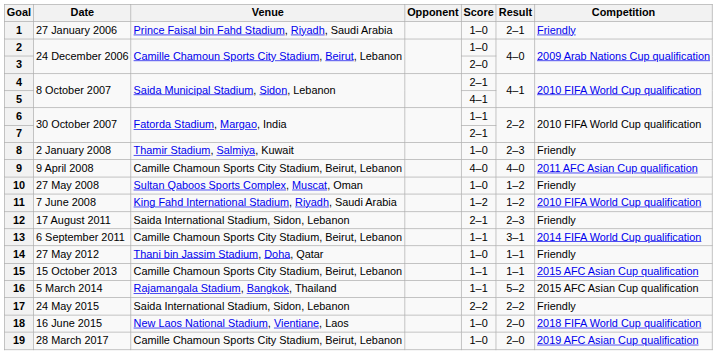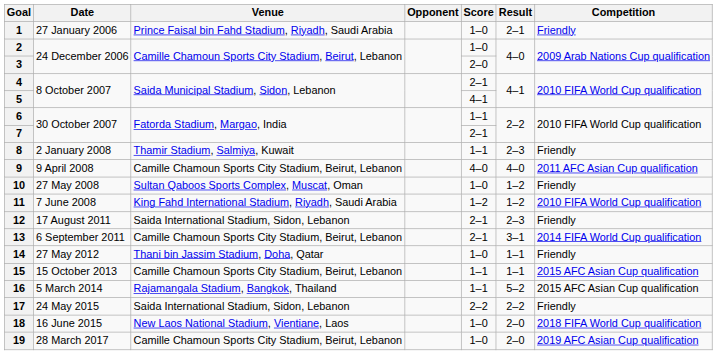 <table class="wikitable plainrowheaders sortable">
 <tr>
 <th>Goal</th>
 <th>Date</th>
 <th>Venue</th>
 <th>Opponent</th>
 <th>Score</th>
 <th>Result</th>
 <th>Competition</th>
 </tr>
 <tr>
 <th>1</th>
 <td>27 January 2006</td>
 <td><a href='#'>Prince Faisal bin Fahd Stadium</a>, <a href='#'>Riyadh</a>, Saudi Arabia</td>
 <td></td>
 <td align="center">1–0</td>
 <td align="center">2–1</td>
 <td><a href='#'>Friendly</a></td>
 </tr>
 <tr>
 <th>2</th>
 <td rowspan="2">24 December 2006</td>
 <td rowspan="2"><a href='#'>Camille Chamoun Sports City Stadium</a>, <a href='#'>Beirut</a>, Lebanon</td>
 <td rowspan="2"></td>
 <td align="center">1–0</td>
 <td rowspan="2" style="text-align:center">4–0</td>
 <td rowspan="2"><a href='#'>2009 Arab Nations Cup qualification</a></td>
 </tr>
 <tr>
 <th>3</th>
 <td align="center">2–0</td>
 </tr>
 <tr>
 <th>4</th>
 <td rowspan="2">8 October 2007</td>
 <td rowspan="2"><a href='#'>Saida Municipal Stadium</a>, <a href='#'>Sidon</a>, Lebanon</td>
 <td rowspan="2"></td>
 <td align="center">2–1</td>
 <td rowspan="2" style="text-align:center">4–1</td>
 <td rowspan="2"><a href='#'>2010 FIFA World Cup qualification</a></td>
 </tr>
 <tr>
 <th>5</th>
 <td align="center">4–1</td>
 </tr>
 <tr>
 <th>6</th>
 <td rowspan="2">30 October 2007</td>
 <td rowspan="2"><a href='#'>Fatorda Stadium</a>, <a href='#'>Margao</a>, India</td>
 <td rowspan="2"></td>
 <td align="center">1–1</td>
 <td rowspan="2" style="text-align:center">2–2</td>
 <td rowspan="2">2010 FIFA World Cup qualification</td>
 </tr>
 <tr>
 <th>7</th>
 <td align="center">2–1</td>
 </tr>
 <tr>
 <th>8</th>
 <td>2 January 2008</td>
 <td><a href='#'>Thamir Stadium</a>, <a href='#'>Salmiya</a>, Kuwait</td>
 <td></td>
-<td align="center">1–0</td>
+<td align="center">1–1</td>
 <td align="center">2–3</td>
 <td>Friendly</td>
 </tr>
 <tr>
 <th>9</th>
 <td>9 April 2008</td>
 <td>Camille Chamoun Sports City Stadium, Beirut, Lebanon</td>
 <td></td>
 <td align="center">4–0</td>
 <td align="center">4–0</td>
 <td><a href='#'>2011 AFC Asian Cup qualification</a></td>
 </tr>
 <tr>
 <th>10</th>
 <td>27 May 2008</td>
 <td><a href='#'>Sultan Qaboos Sports Complex</a>, <a href='#'>Muscat</a>, Oman</td>
 <td></td>
 <td align="center">1–0</td>
 <td align="center">1–2</td>
 <td>Friendly</td>
 </tr>
 <tr>
 <th>11</th>
 <td>7 June 2008</td>
 <td><a href='#'>King Fahd International Stadium</a>, <a href='#'>Riyadh</a>, Saudi Arabia</td>
 <td></td>
 <td align="center">1–2</td>
 <td align="center">1–2</td>
 <td><a href='#'>2010 FIFA World Cup qualification</a></td>
 </tr>
 <tr>
 <th>12</th>
 <td>17 August 2011</td>
 <td>Saida International Stadium, Sidon, Lebanon</td>
 <td></td>
 <td align="center">2–1</td>
 <td align="center">2–3</td>
 <td>Friendly</td>
 </tr>
 <tr>
 <th>13</th>
 <td>6 September 2011</td>
 <td>Camille Chamoun Sports City Stadium, Beirut, Lebanon</td>
 <td></td>
-<td align="center">1–1</td>
+<td align="center">2–1</td>
 <td align="center">3–1</td>
 <td><a href='#'>2014 FIFA World Cup qualification</a></td>
 </tr>
 <tr>
 <th>14</th>
 <td>27 May 2012</td>
 <td><a href='#'>Thani bin Jassim Stadium</a>, <a href='#'>Doha</a>, Qatar</td>
 <td></td>
 <td align="center">1–0</td>
 <td align="center">1–1</td>
 <td>Friendly</td>
 </tr>
 <tr>
 <th>15</th>
 <td>15 October 2013</td>
 <td>Camille Chamoun Sports City Stadium, Beirut, Lebanon</td>
 <td></td>
 <td align="center">1–1</td>
 <td align="center">1–1</td>
 <td><a href='#'>2015 AFC Asian Cup qualification</a></td>
 </tr>
 <tr>
 <th>16</th>
 <td>5 March 2014</td>
 <td><a href='#'>Rajamangala Stadium</a>, <a href='#'>Bangkok</a>, Thailand</td>
 <td></td>
 <td align="center">1–1</td>
 <td align="center">5–2</td>
 <td>2015 AFC Asian Cup qualification</td>
 </tr>
 <tr>
 <th>17</th>
 <td>24 May 2015</td>
 <td>Saida International Stadium, Sidon, Lebanon</td>
 <td></td>
 <td align="center">2–2</td>
 <td align="center">2–2</td>
 <td>Friendly</td>
 </tr>
 <tr>
 <th>18</th>
 <td>16 June 2015</td>
 <td><a href='#'>New Laos National Stadium</a>, <a href='#'>Vientiane</a>, Laos</td>
 <td></td>
 <td align="center">1–0</td>
 <td align="center">2–0</td>
 <td><a href='#'>2018 FIFA World Cup qualification</a></td>
 </tr>
 <tr>
 <th>19</th>
 <td>28 March 2017</td>
 <td>Camille Chamoun Sports City Stadium, Beirut, Lebanon</td>
 <td></td>
 <td align="center">1–0</td>
 <td align="center">2–0</td>
 <td><a href='#'>2019 AFC Asian Cup qualification</a></td>
 </tr>
 </table>
